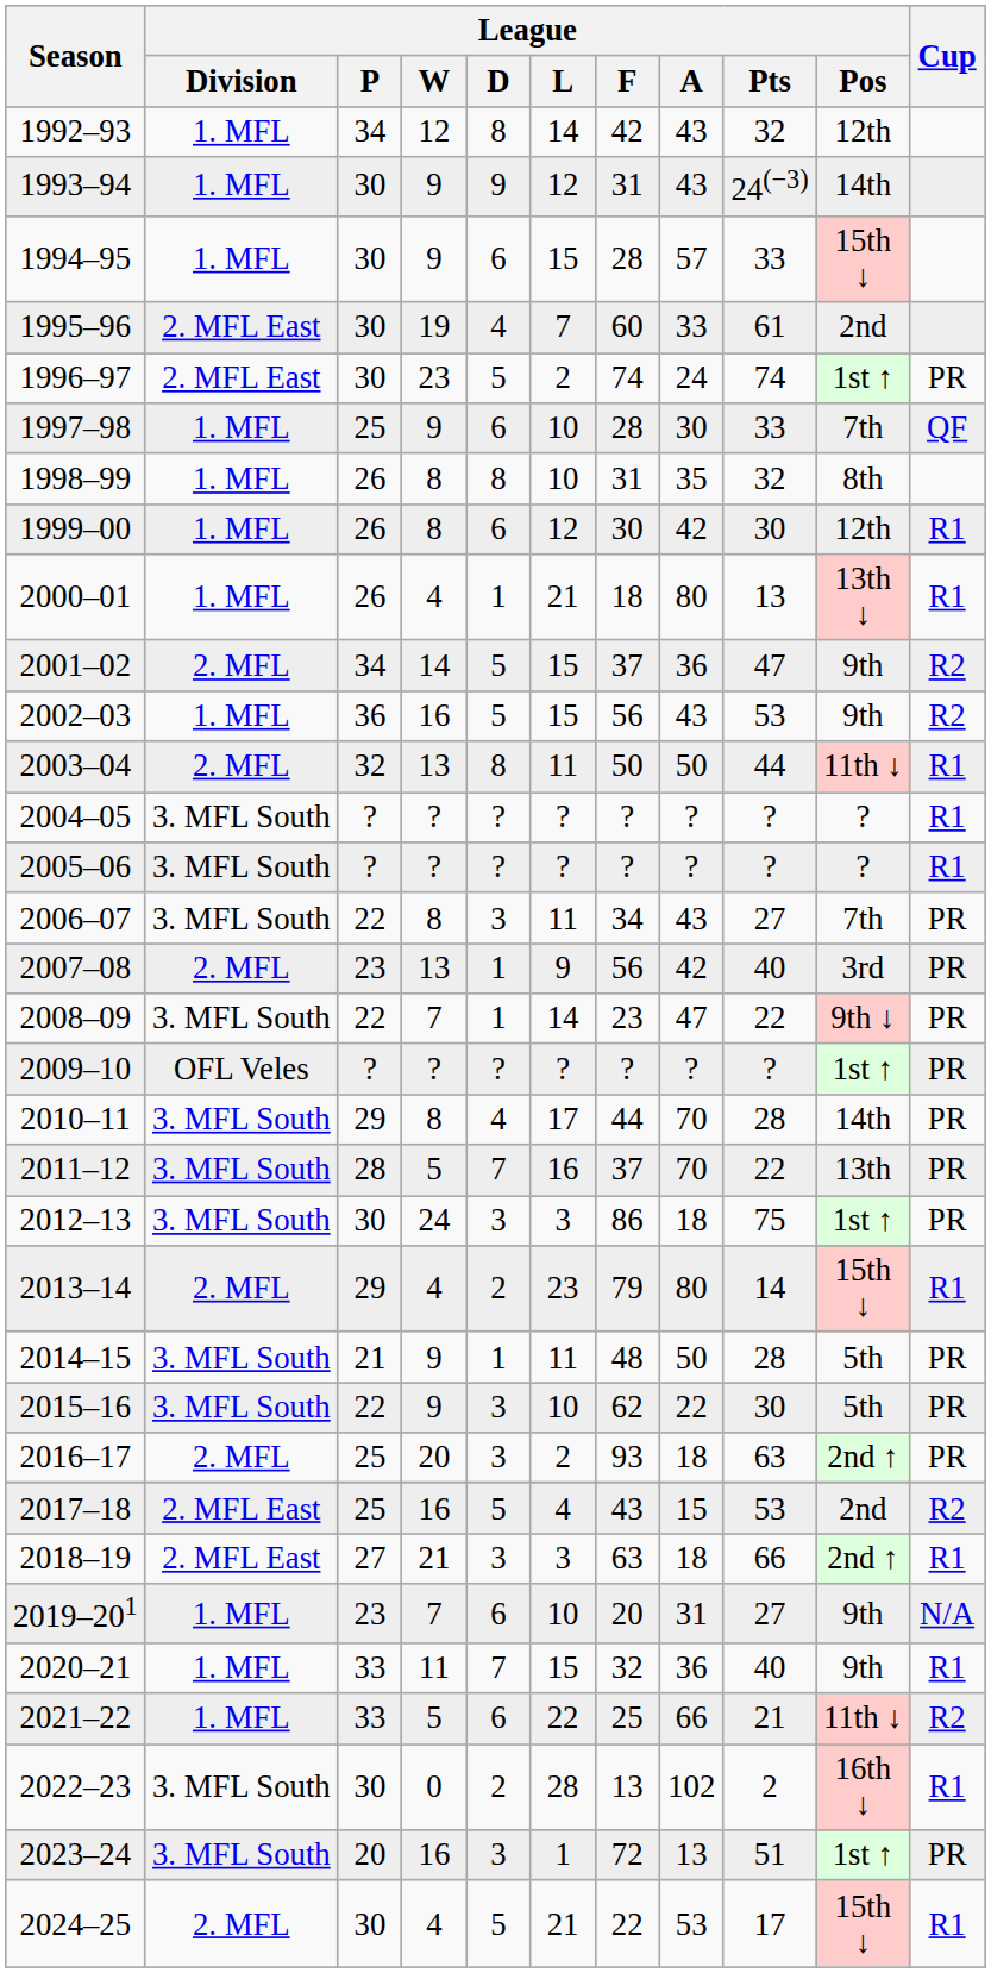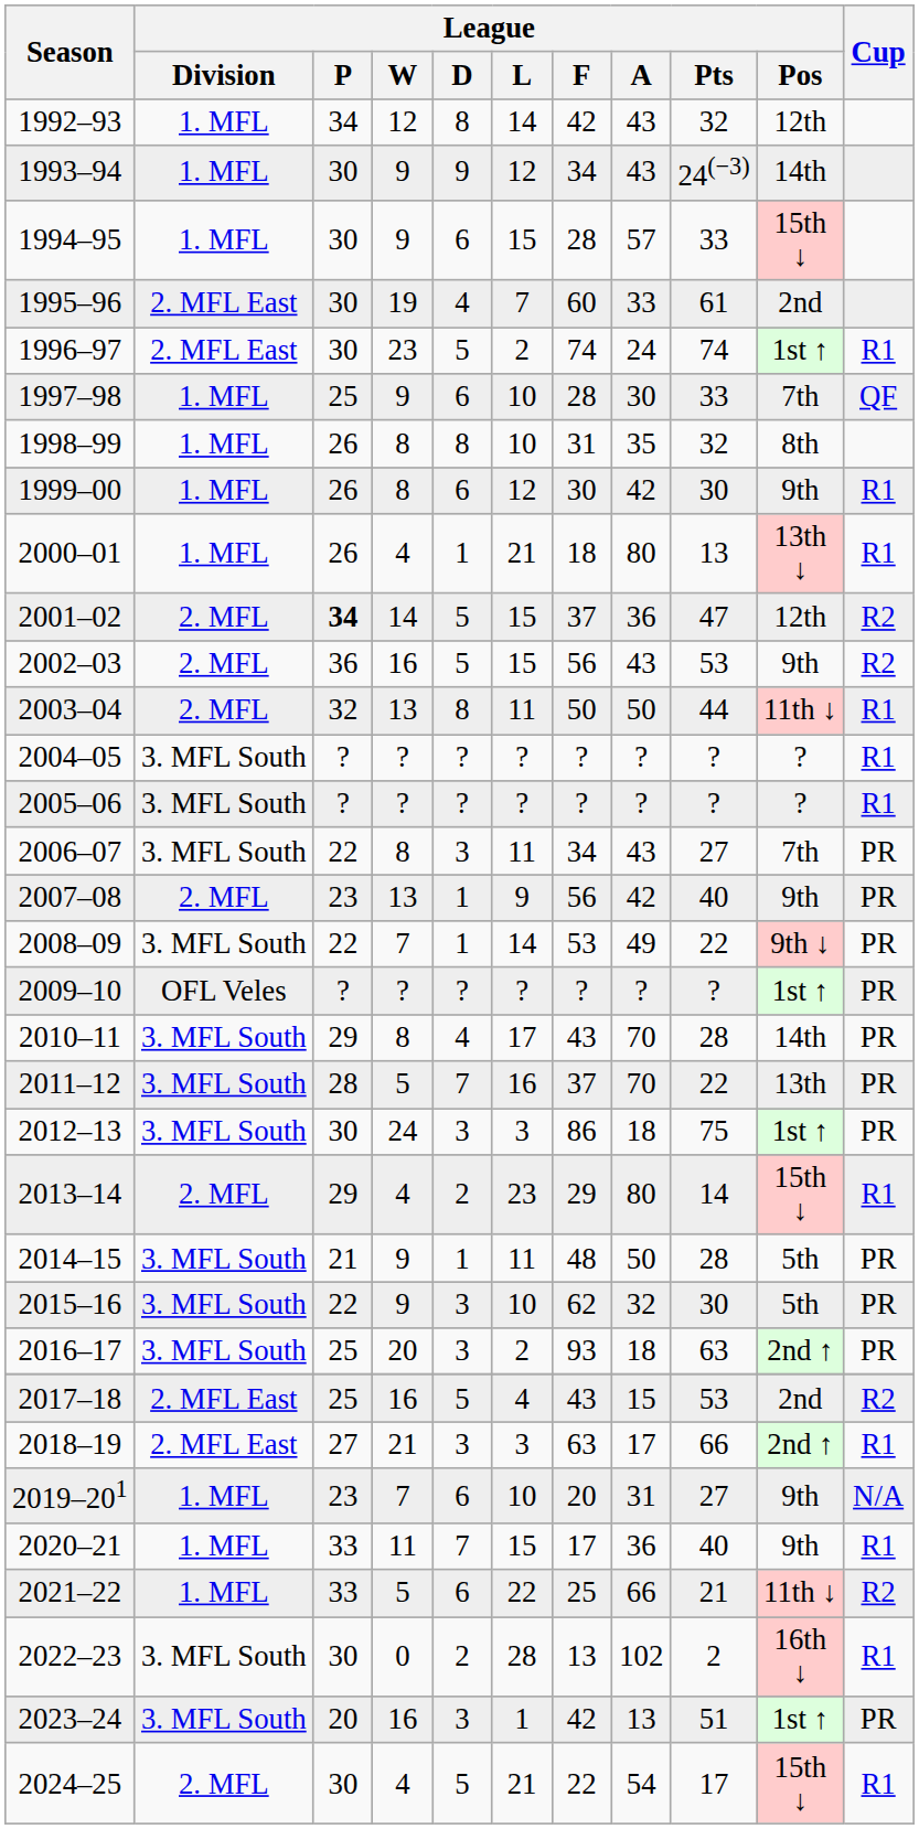 <table class="wikitable" style="text-align:center; font-size:100%">
 <tr>
 <th rowspan=2>Season</th>
 <th colspan=9>League</th>
 <th rowspan=2 width="30"><a href='#'>Cup</a></th>
 </tr>
 <tr>
 <th>Division</th>
 <th width="25">P</th>
 <th width="25">W</th>
 <th width="25">D</th>
 <th width="25">L</th>
 <th width="25">F</th>
 <th width="25">A</th>
 <th width="25">Pts</th>
 <th width="40">Pos</th>
 </tr>
 <tr>
 <td>1992–93</td>
 <td><a href='#'>1. MFL</a></td>
 <td>34</td>
 <td>12</td>
 <td>8</td>
 <td>14</td>
 <td>42</td>
 <td>43</td>
 <td>32</td>
 <td>12th</td>
 <td></td>
 </tr>
 <tr bgcolor=#EEEEEE>
 <td>1993–94</td>
 <td><a href='#'>1. MFL</a></td>
 <td>30</td>
 <td>9</td>
 <td>9</td>
 <td>12</td>
-<td>31</td>
+<td>34</td>
 <td>43</td>
 <td>24<sup>(−3)</sup></td>
 <td>14th</td>
 <td></td>
 </tr>
 <tr>
 <td>1994–95</td>
 <td><a href='#'>1. MFL</a></td>
 <td>30</td>
 <td>9</td>
 <td>6</td>
 <td>15</td>
 <td>28</td>
 <td>57</td>
 <td>33</td>
 <td bgcolor="#FFCCCC">15th ↓</td>
 <td></td>
 </tr>
 <tr bgcolor=#EEEEEE>
 <td>1995–96</td>
 <td><a href='#'>2. MFL East</a></td>
 <td>30</td>
 <td>19</td>
 <td>4</td>
 <td>7</td>
 <td>60</td>
 <td>33</td>
 <td>61</td>
 <td>2nd</td>
 <td></td>
 </tr>
 <tr>
 <td>1996–97</td>
 <td><a href='#'>2. MFL East</a></td>
 <td>30</td>
 <td>23</td>
 <td>5</td>
 <td>2</td>
 <td>74</td>
 <td>24</td>
 <td>74</td>
 <td bgcolor="#DDFFDD">1st ↑</td>
-<td>PR</td>
+<td><a href='#'>R1</a></td>
 </tr>
 <tr bgcolor=#EEEEEE>
 <td>1997–98</td>
 <td><a href='#'>1. MFL</a></td>
 <td>25</td>
 <td>9</td>
 <td>6</td>
 <td>10</td>
 <td>28</td>
 <td>30</td>
 <td>33</td>
 <td>7th</td>
 <td><a href='#'>QF</a></td>
 </tr>
 <tr>
 <td>1998–99</td>
 <td><a href='#'>1. MFL</a></td>
 <td>26</td>
 <td>8</td>
 <td>8</td>
 <td>10</td>
 <td>31</td>
 <td>35</td>
 <td>32</td>
 <td>8th</td>
 <td></td>
 </tr>
 <tr bgcolor=#EEEEEE>
 <td>1999–00</td>
 <td><a href='#'>1. MFL</a></td>
 <td>26</td>
 <td>8</td>
 <td>6</td>
 <td>12</td>
 <td>30</td>
 <td>42</td>
 <td>30</td>
-<td>12th</td>
+<td>9th</td>
 <td><a href='#'>R1</a></td>
 </tr>
 <tr>
 <td>2000–01</td>
 <td><a href='#'>1. MFL</a></td>
 <td>26</td>
 <td>4</td>
 <td>1</td>
 <td>21</td>
 <td>18</td>
 <td>80</td>
 <td>13</td>
 <td bgcolor="#FFCCCC">13th ↓</td>
 <td><a href='#'>R1</a></td>
 </tr>
 <tr bgcolor=#EEEEEE>
 <td>2001–02</td>
 <td><a href='#'>2. MFL</a></td>
-<td>34</td>
+<td><strong>34</strong></td>
 <td>14</td>
 <td>5</td>
 <td>15</td>
 <td>37</td>
 <td>36</td>
 <td>47</td>
-<td>9th</td>
+<td>12th</td>
 <td><a href='#'>R2</a></td>
 </tr>
 <tr>
 <td>2002–03</td>
-<td><a href='#'>1. MFL</a></td>
+<td><a href='#'>2. MFL</a></td>
 <td>36</td>
 <td>16</td>
 <td>5</td>
 <td>15</td>
 <td>56</td>
 <td>43</td>
 <td>53</td>
 <td>9th</td>
 <td><a href='#'>R2</a></td>
 </tr>
 <tr bgcolor=#EEEEEE>
 <td>2003–04</td>
 <td><a href='#'>2. MFL</a></td>
 <td>32</td>
 <td>13</td>
 <td>8</td>
 <td>11</td>
 <td>50</td>
 <td>50</td>
 <td>44</td>
 <td bgcolor="#FFCCCC">11th ↓</td>
 <td><a href='#'>R1</a></td>
 </tr>
 <tr>
 <td>2004–05</td>
 <td>3. MFL South</td>
 <td>?</td>
 <td>?</td>
 <td>?</td>
 <td>?</td>
 <td>?</td>
 <td>?</td>
 <td>?</td>
 <td>?</td>
 <td><a href='#'>R1</a></td>
 </tr>
 <tr bgcolor=#EEEEEE>
 <td>2005–06</td>
 <td>3. MFL South</td>
 <td>?</td>
 <td>?</td>
 <td>?</td>
 <td>?</td>
 <td>?</td>
 <td>?</td>
 <td>?</td>
 <td>?</td>
 <td><a href='#'>R1</a></td>
 </tr>
 <tr>
 <td>2006–07</td>
 <td>3. MFL South</td>
 <td>22</td>
 <td>8</td>
 <td>3</td>
 <td>11</td>
 <td>34</td>
 <td>43</td>
 <td>27</td>
 <td>7th</td>
 <td>PR</td>
 </tr>
 <tr bgcolor=#EEEEEE>
 <td>2007–08</td>
 <td><a href='#'>2. MFL</a></td>
 <td>23</td>
 <td>13</td>
 <td>1</td>
 <td>9</td>
 <td>56</td>
 <td>42</td>
 <td>40</td>
-<td>3rd</td>
+<td>9th</td>
 <td>PR</td>
 </tr>
 <tr>
 <td>2008–09</td>
 <td>3. MFL South</td>
 <td>22</td>
 <td>7</td>
 <td>1</td>
 <td>14</td>
-<td>23</td>
-<td>47</td>
+<td>53</td>
+<td>49</td>
 <td>22</td>
 <td bgcolor="#FFCCCC">9th ↓</td>
 <td>PR</td>
 </tr>
 <tr bgcolor=#EEEEEE>
 <td>2009–10</td>
 <td>OFL Veles</td>
 <td>?</td>
 <td>?</td>
 <td>?</td>
 <td>?</td>
 <td>?</td>
 <td>?</td>
 <td>?</td>
 <td bgcolor="#DDFFDD">1st ↑</td>
 <td>PR</td>
 </tr>
 <tr>
 <td>2010–11</td>
 <td><a href='#'>3. MFL South</a></td>
 <td>29</td>
 <td>8</td>
 <td>4</td>
 <td>17</td>
-<td>44</td>
+<td>43</td>
 <td>70</td>
 <td>28</td>
 <td>14th</td>
 <td>PR</td>
 </tr>
 <tr bgcolor=#EEEEEE>
 <td>2011–12</td>
 <td><a href='#'>3. MFL South</a></td>
 <td>28</td>
 <td>5</td>
 <td>7</td>
 <td>16</td>
 <td>37</td>
 <td>70</td>
 <td>22</td>
 <td>13th</td>
 <td>PR</td>
 </tr>
 <tr>
 <td>2012–13</td>
 <td><a href='#'>3. MFL South</a></td>
 <td>30</td>
 <td>24</td>
 <td>3</td>
 <td>3</td>
 <td>86</td>
 <td>18</td>
 <td>75</td>
 <td bgcolor="#DDFFDD">1st ↑</td>
 <td>PR</td>
 </tr>
 <tr bgcolor=#EEEEEE>
 <td>2013–14</td>
 <td><a href='#'>2. MFL</a></td>
 <td>29</td>
 <td>4</td>
 <td>2</td>
 <td>23</td>
-<td>79</td>
+<td>29</td>
 <td>80</td>
 <td>14</td>
 <td bgcolor="#FFCCCC">15th ↓</td>
 <td><a href='#'>R1</a></td>
 </tr>
 <tr>
 <td>2014–15</td>
 <td><a href='#'>3. MFL South</a></td>
 <td>21</td>
 <td>9</td>
 <td>1</td>
 <td>11</td>
 <td>48</td>
 <td>50</td>
 <td>28</td>
 <td>5th</td>
 <td>PR</td>
 </tr>
 <tr bgcolor=#EEEEEE>
 <td>2015–16</td>
 <td><a href='#'>3. MFL South</a></td>
 <td>22</td>
 <td>9</td>
 <td>3</td>
 <td>10</td>
 <td>62</td>
-<td>22</td>
+<td>32</td>
 <td>30</td>
 <td>5th</td>
 <td>PR</td>
 </tr>
 <tr>
 <td>2016–17</td>
-<td><a href='#'>2. MFL</a></td>
+<td><a href='#'>3. MFL South</a></td>
 <td>25</td>
 <td>20</td>
 <td>3</td>
 <td>2</td>
 <td>93</td>
 <td>18</td>
 <td>63</td>
 <td bgcolor="#DDFFDD">2nd ↑</td>
 <td>PR</td>
 </tr>
 <tr>
 </tr>
 <tr bgcolor=#EEEEEE>
 <td>2017–18</td>
 <td><a href='#'>2. MFL East</a></td>
 <td>25</td>
 <td>16</td>
 <td>5</td>
 <td>4</td>
 <td>43</td>
 <td>15</td>
 <td>53</td>
 <td>2nd</td>
 <td><a href='#'>R2</a></td>
 </tr>
 <tr>
 <td>2018–19</td>
 <td><a href='#'>2. MFL East</a></td>
 <td>27</td>
 <td>21</td>
 <td>3</td>
 <td>3</td>
 <td>63</td>
-<td>18</td>
+<td>17</td>
 <td>66</td>
 <td bgcolor="#DDFFDD">2nd ↑</td>
 <td><a href='#'>R1</a></td>
 </tr>
 <tr bgcolor=#EEEEEE>
 <td>2019–20<sup>1</sup></td>
 <td><a href='#'>1. MFL</a></td>
 <td>23</td>
 <td>7</td>
 <td>6</td>
 <td>10</td>
 <td>20</td>
 <td>31</td>
 <td>27</td>
 <td>9th</td>
 <td><a href='#'>N/A</a></td>
 </tr>
 <tr>
 <td>2020–21</td>
 <td><a href='#'>1. MFL</a></td>
 <td>33</td>
 <td>11</td>
 <td>7</td>
 <td>15</td>
-<td>32</td>
+<td>17</td>
 <td>36</td>
 <td>40</td>
 <td>9th</td>
 <td><a href='#'>R1</a></td>
 </tr>
 <tr bgcolor=#EEEEEE>
 <td>2021–22</td>
 <td><a href='#'>1. MFL</a></td>
 <td>33</td>
 <td>5</td>
 <td>6</td>
 <td>22</td>
 <td>25</td>
 <td>66</td>
 <td>21</td>
 <td bgcolor="#FFCCCC">11th ↓</td>
 <td><a href='#'>R2</a></td>
 </tr>
 <tr>
 <td>2022–23</td>
 <td>3. MFL South</td>
 <td>30</td>
 <td>0</td>
 <td>2</td>
 <td>28</td>
 <td>13</td>
 <td>102</td>
 <td>2</td>
 <td bgcolor="#FFCCCC">16th ↓</td>
 <td><a href='#'>R1</a></td>
 </tr>
 <tr bgcolor=#EEEEEE>
 <td>2023–24</td>
 <td><a href='#'>3. MFL South</a></td>
 <td>20</td>
 <td>16</td>
 <td>3</td>
 <td>1</td>
-<td>72</td>
+<td>42</td>
 <td>13</td>
 <td>51</td>
 <td bgcolor="#DDFFDD">1st ↑</td>
 <td>PR</td>
 </tr>
 <tr>
 <td>2024–25</td>
 <td><a href='#'>2. MFL</a></td>
 <td>30</td>
 <td>4</td>
 <td>5</td>
 <td>21</td>
 <td>22</td>
-<td>53</td>
+<td>54</td>
 <td>17</td>
 <td bgcolor="#FFCCCC">15th ↓</td>
 <td><a href='#'>R1</a></td>
 </tr>
 </table>
